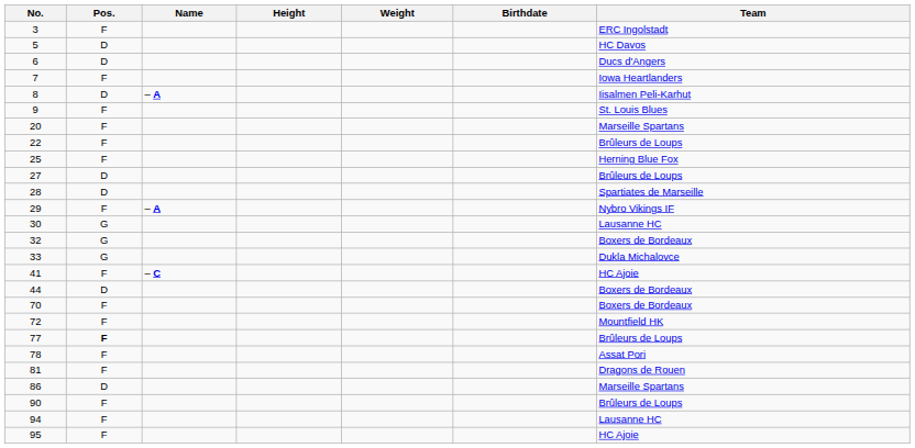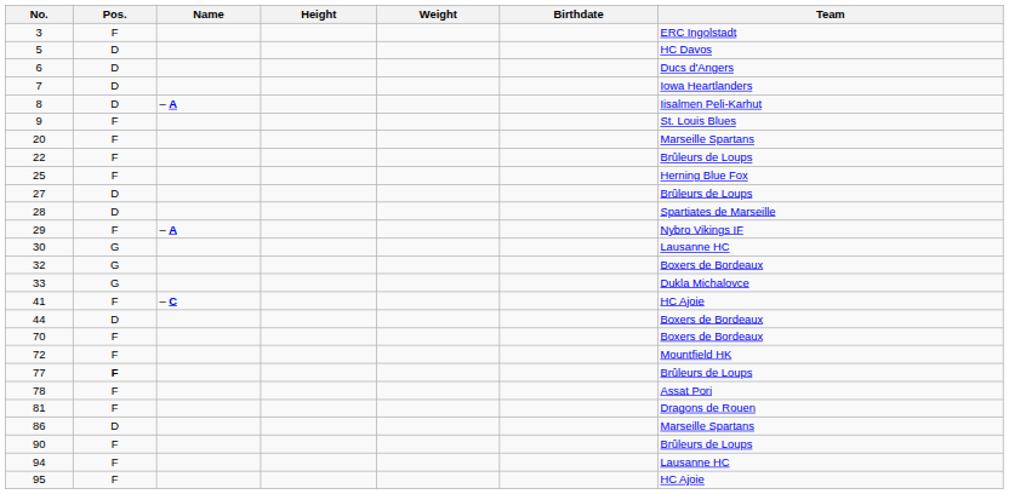 <table width="80%" class="wikitable sortable" style="font-size: 90%; text-align: center;">
 <tr>
 <th>No.</th>
 <th>Pos.</th>
 <th>Name</th>
 <th>Height</th>
 <th>Weight</th>
 <th>Birthdate</th>
 <th>Team</th>
 </tr>
 <tr>
 <td>3</td>
 <td>F</td>
 <td align="left"></td>
 <td></td>
 <td></td>
 <td></td>
 <td style="text-align:left;"> <a href='#'>ERC Ingolstadt</a></td>
 </tr>
 <tr>
 <td>5</td>
 <td>D</td>
 <td align="left"></td>
 <td></td>
 <td></td>
 <td></td>
 <td style="text-align:left;"> <a href='#'>HC Davos</a></td>
 </tr>
 <tr>
 <td>6</td>
 <td>D</td>
 <td align="left"></td>
 <td></td>
 <td></td>
 <td></td>
 <td style="text-align:left;"> <a href='#'>Ducs d'Angers</a></td>
 </tr>
 <tr>
 <td>7</td>
-<td>F</td>
+<td>D</td>
 <td align="left"></td>
 <td></td>
 <td></td>
 <td></td>
 <td style="text-align:left;"> <a href='#'>Iowa Heartlanders</a></td>
 </tr>
 <tr>
 <td>8</td>
 <td>D</td>
 <td align="left"> – <strong><a href='#'>A</a></strong></td>
 <td></td>
 <td></td>
 <td></td>
 <td style="text-align:left;"> <a href='#'>Iisalmen Peli-Karhut</a></td>
 </tr>
 <tr>
 <td>9</td>
 <td>F</td>
 <td align="left"></td>
 <td></td>
 <td></td>
 <td></td>
 <td style="text-align:left;"> <a href='#'>St. Louis Blues</a></td>
 </tr>
 <tr>
 <td>20</td>
 <td>F</td>
 <td align="left"></td>
 <td></td>
 <td></td>
 <td></td>
 <td style="text-align:left;"> <a href='#'>Marseille Spartans</a></td>
 </tr>
 <tr>
 <td>22</td>
 <td>F</td>
 <td align="left"></td>
 <td></td>
 <td></td>
 <td></td>
 <td style="text-align:left;"> <a href='#'>Brûleurs de Loups</a></td>
 </tr>
 <tr>
 <td>25</td>
 <td>F</td>
 <td align="left"></td>
 <td></td>
 <td></td>
 <td></td>
 <td style="text-align:left;"> <a href='#'>Herning Blue Fox</a></td>
 </tr>
 <tr>
 <td>27</td>
 <td>D</td>
 <td align="left"></td>
 <td></td>
 <td></td>
 <td></td>
 <td style="text-align:left;"> <a href='#'>Brûleurs de Loups</a></td>
 </tr>
 <tr>
 <td>28</td>
 <td>D</td>
 <td align="left"></td>
 <td></td>
 <td></td>
 <td></td>
 <td style="text-align:left;"> <a href='#'>Spartiates de Marseille</a></td>
 </tr>
 <tr>
 <td>29</td>
 <td>F</td>
 <td align="left"> – <strong><a href='#'>A</a></strong></td>
 <td></td>
 <td></td>
 <td></td>
 <td style="text-align:left;"> <a href='#'>Nybro Vikings IF</a></td>
 </tr>
 <tr>
 <td>30</td>
 <td>G</td>
 <td align="left"></td>
 <td></td>
 <td></td>
 <td></td>
 <td style="text-align:left;"> <a href='#'>Lausanne HC</a></td>
 </tr>
 <tr>
 <td>32</td>
 <td>G</td>
 <td align="left"></td>
 <td></td>
 <td></td>
 <td></td>
 <td style="text-align:left;"> <a href='#'>Boxers de Bordeaux</a></td>
 </tr>
 <tr>
 <td>33</td>
 <td>G</td>
 <td align="left"></td>
 <td></td>
 <td></td>
 <td></td>
 <td style="text-align:left;"> <a href='#'>Dukla Michalovce</a></td>
 </tr>
 <tr>
 <td>41</td>
 <td>F</td>
 <td align=left> – <strong><a href='#'>C</a></strong></td>
 <td></td>
 <td></td>
 <td></td>
 <td style="text-align:left;"> <a href='#'>HC Ajoie</a></td>
 </tr>
 <tr>
 <td>44</td>
 <td>D</td>
 <td align=left></td>
 <td></td>
 <td></td>
 <td></td>
 <td style="text-align:left;"> <a href='#'>Boxers de Bordeaux</a></td>
 </tr>
 <tr>
 <td>70</td>
 <td>F</td>
 <td align=left></td>
 <td></td>
 <td></td>
 <td></td>
 <td style="text-align:left;"> <a href='#'>Boxers de Bordeaux</a></td>
 </tr>
 <tr>
 <td>72</td>
 <td>F</td>
 <td align=left></td>
 <td></td>
 <td></td>
 <td></td>
 <td style="text-align:left;"> <a href='#'>Mountfield HK</a></td>
 </tr>
 <tr>
 <td>77</td>
 <td><strong>F</strong></td>
 <td align="left"></td>
 <td></td>
 <td></td>
 <td></td>
 <td style="text-align:left;"> <a href='#'>Brûleurs de Loups</a></td>
 </tr>
 <tr>
 <td>78</td>
 <td>F</td>
 <td align="left"></td>
 <td></td>
 <td></td>
 <td></td>
 <td style="text-align:left;"> <a href='#'>Assat Pori</a></td>
 </tr>
 <tr>
 <td>81</td>
 <td>F</td>
 <td align="left"></td>
 <td></td>
 <td></td>
 <td></td>
 <td style="text-align:left;"> <a href='#'>Dragons de Rouen</a></td>
 </tr>
 <tr>
 <td>86</td>
 <td>D</td>
 <td align="left"></td>
 <td></td>
 <td></td>
 <td></td>
 <td style="text-align:left;"> <a href='#'>Marseille Spartans</a></td>
 </tr>
 <tr>
 <td>90</td>
 <td>F</td>
 <td align="left"></td>
 <td></td>
 <td></td>
 <td></td>
 <td style="text-align:left;"> <a href='#'>Brûleurs de Loups</a></td>
 </tr>
 <tr>
 <td>94</td>
 <td>F</td>
 <td align="left"></td>
 <td></td>
 <td></td>
 <td></td>
 <td style="text-align:left;"> <a href='#'>Lausanne HC</a></td>
 </tr>
 <tr>
 <td>95</td>
 <td>F</td>
 <td align="left"></td>
 <td></td>
 <td></td>
 <td></td>
 <td style="text-align:left;"> <a href='#'>HC Ajoie</a></td>
 </tr>
 </table>
